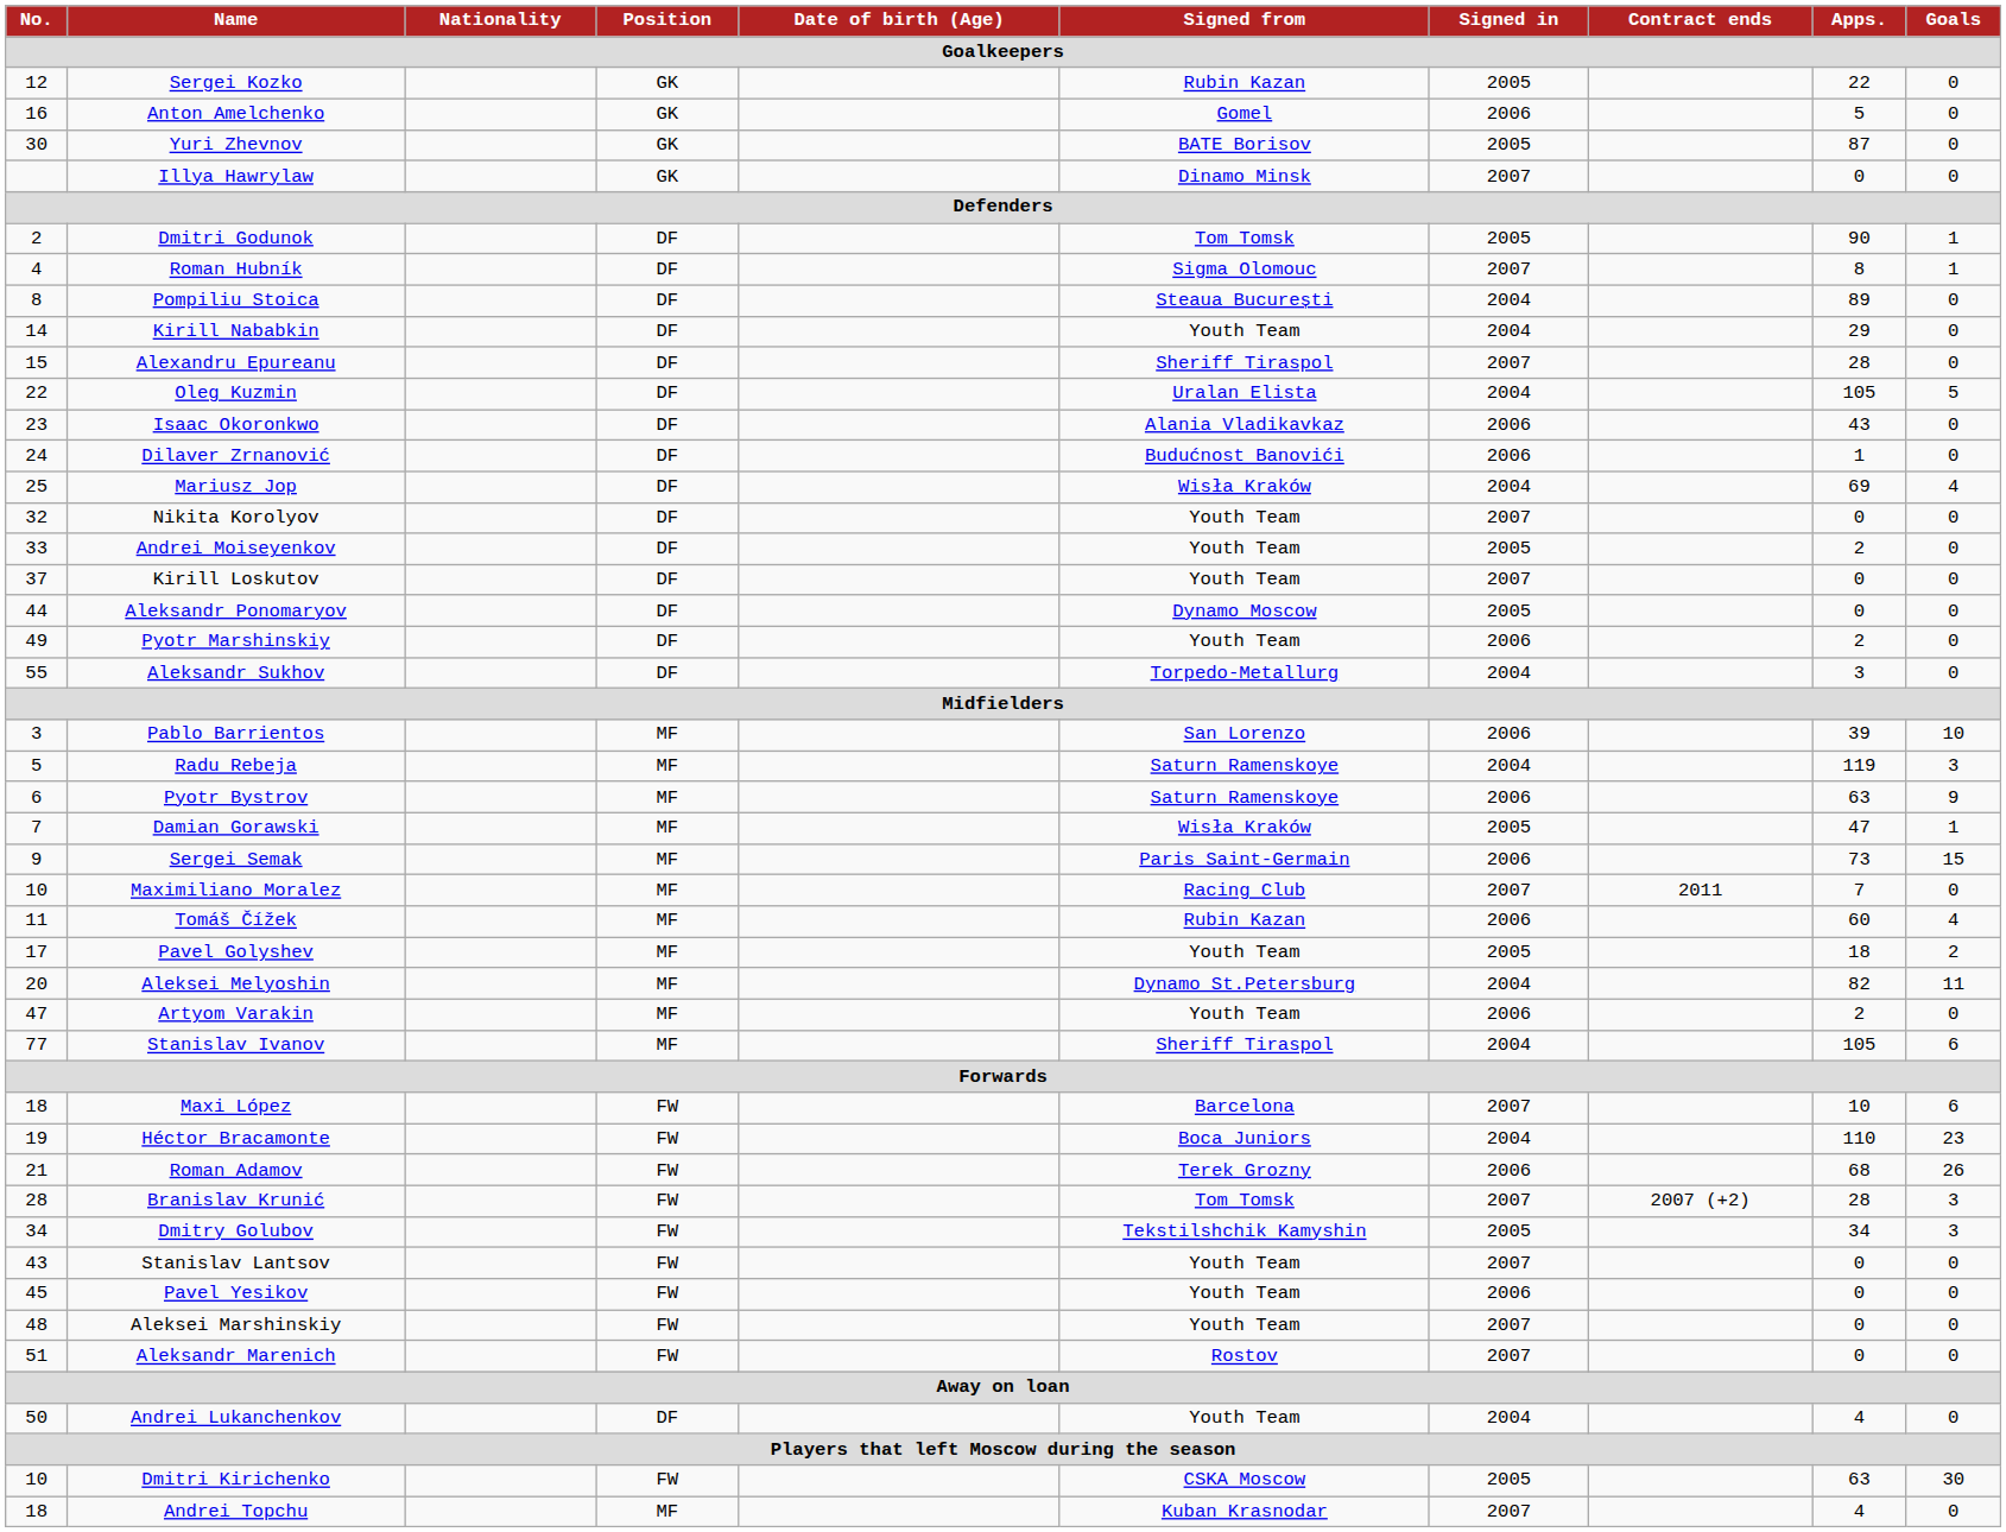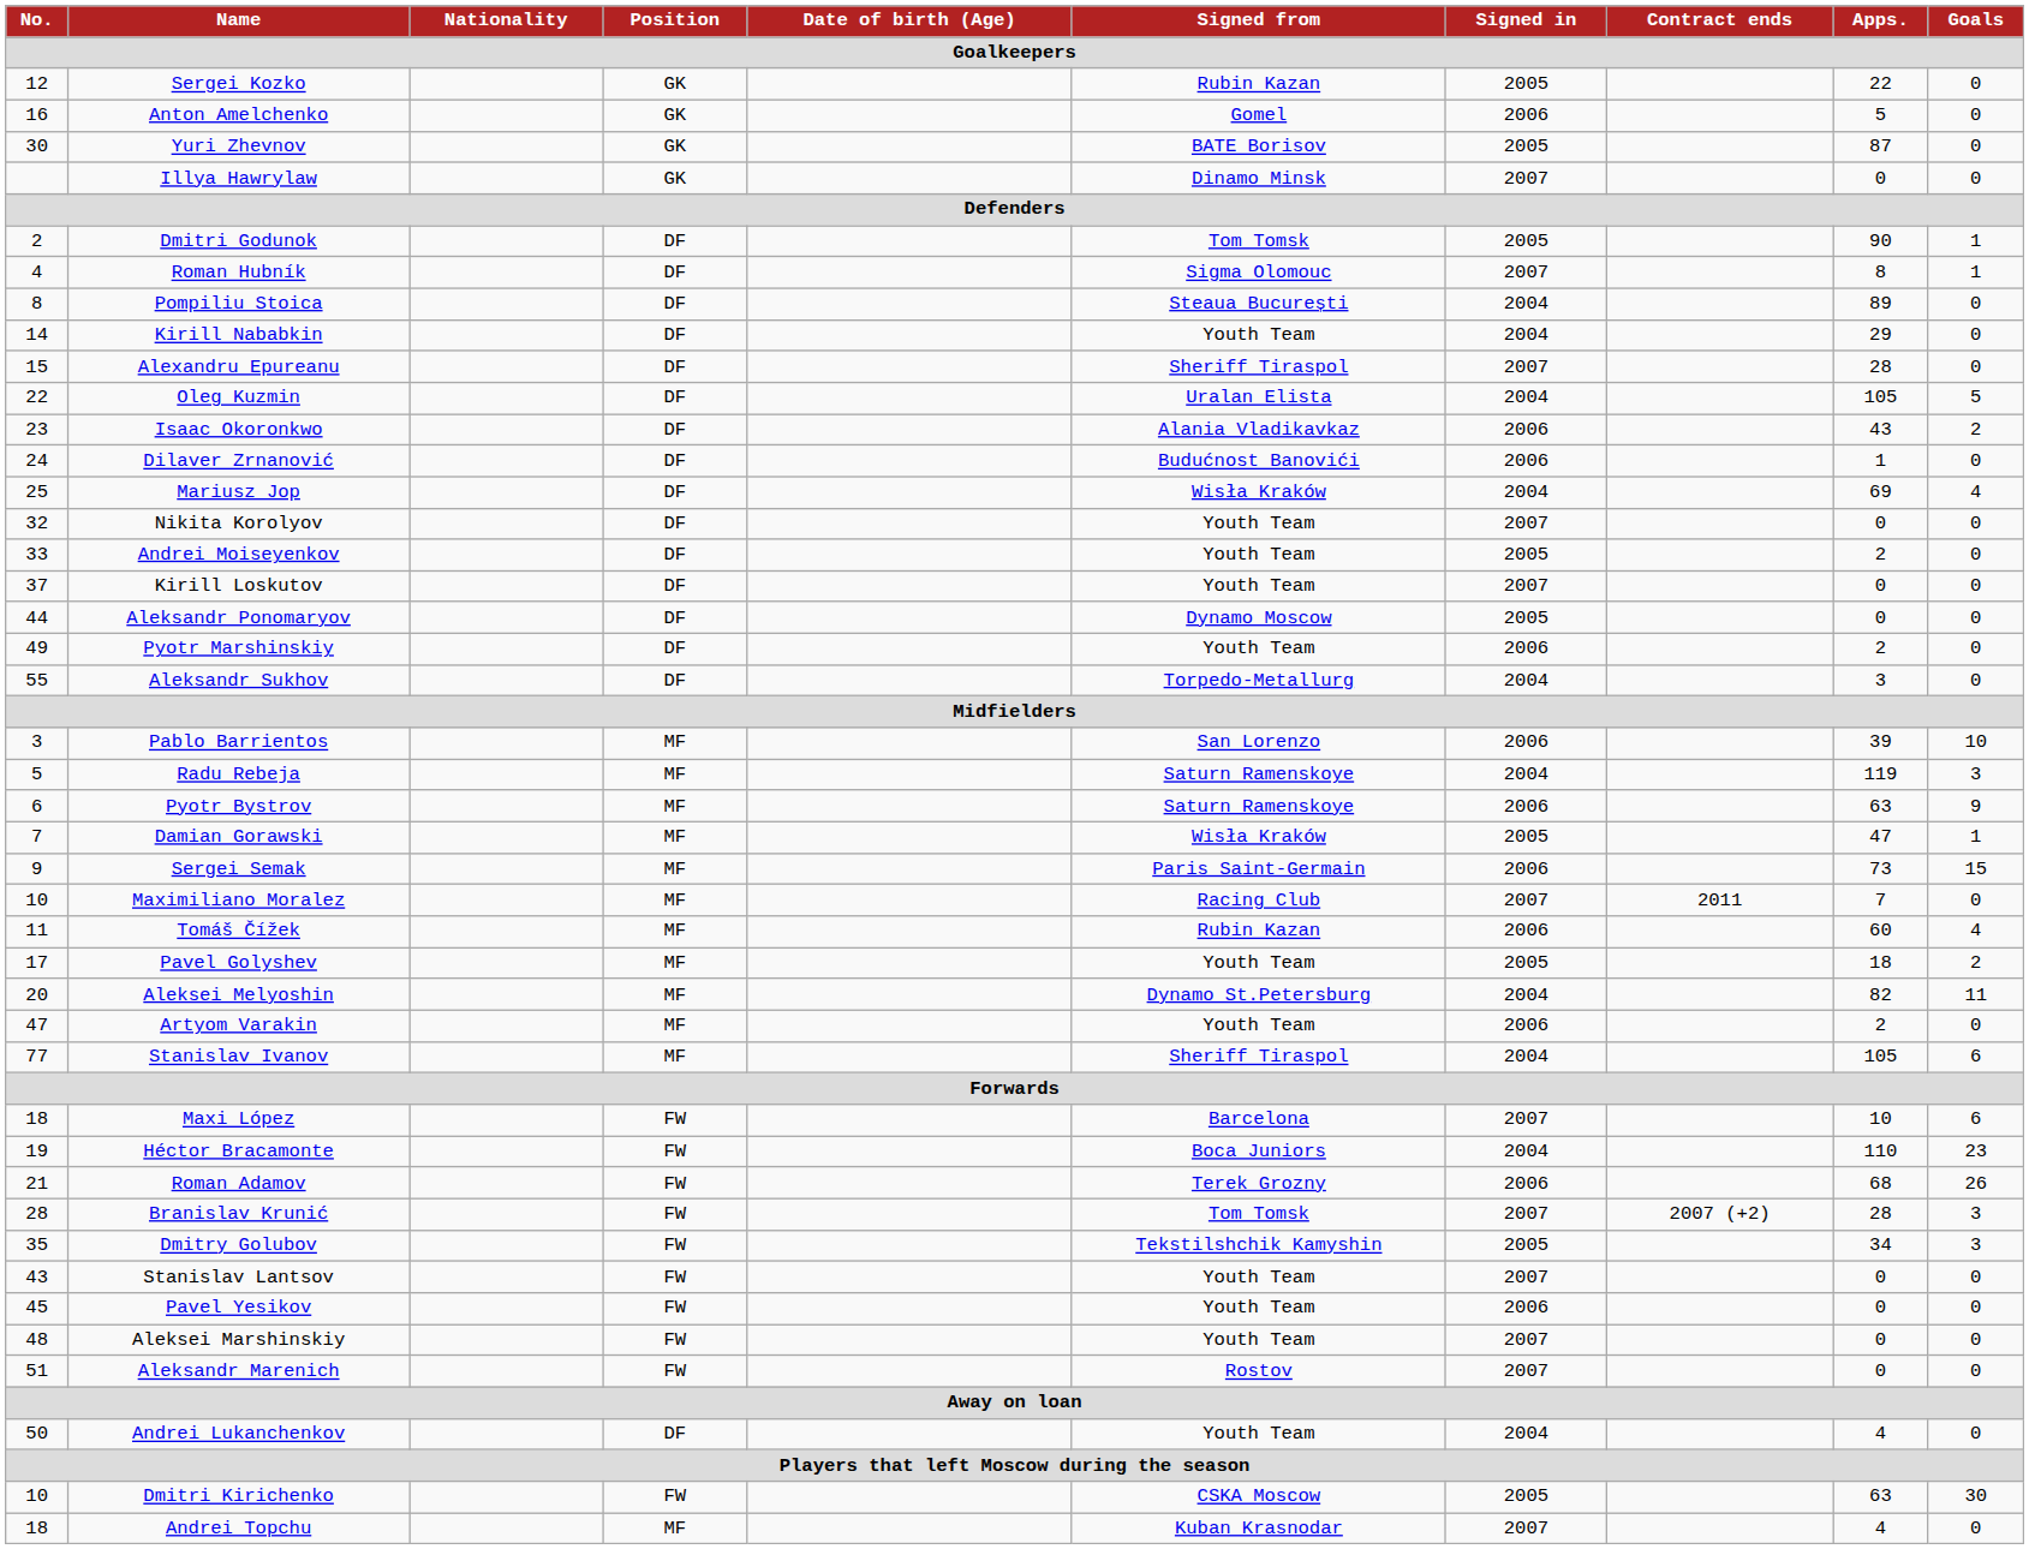 <table class="wikitable"  style="text-align:center; font-size:90%; width:100%;">
 <tr>
 <th style="background:#B22222; color:white; text-align:center;">No.</th>
 <th style="background:#B22222; color:white; text-align:center;">Name</th>
 <th style="background:#B22222; color:white; text-align:center;">Nationality</th>
 <th style="background:#B22222; color:white; text-align:center;">Position</th>
 <th style="background:#B22222; color:white; text-align:center;">Date of birth (Age)</th>
 <th style="background:#B22222; color:white; text-align:center;">Signed from</th>
 <th style="background:#B22222; color:white; text-align:center;">Signed in</th>
 <th style="background:#B22222; color:white; text-align:center;">Contract ends</th>
 <th style="background:#B22222; color:white; text-align:center;">Apps.</th>
 <th style="background:#B22222; color:white; text-align:center;">Goals</th>
 </tr>
 <tr>
 <th colspan="11"  style="background:#dcdcdc; text-align:center;">Goalkeepers</th>
 </tr>
 <tr>
 <td>12</td>
 <td><a href='#'>Sergei Kozko</a></td>
 <td></td>
 <td>GK</td>
 <td></td>
 <td><a href='#'>Rubin Kazan</a></td>
 <td>2005</td>
 <td></td>
 <td>22</td>
 <td>0</td>
 </tr>
 <tr>
 <td>16</td>
 <td><a href='#'>Anton Amelchenko</a></td>
 <td></td>
 <td>GK</td>
 <td></td>
 <td><a href='#'>Gomel</a></td>
 <td>2006</td>
 <td></td>
 <td>5</td>
 <td>0</td>
 </tr>
 <tr>
 <td>30</td>
 <td><a href='#'>Yuri Zhevnov</a></td>
 <td></td>
 <td>GK</td>
 <td></td>
 <td><a href='#'>BATE Borisov</a></td>
 <td>2005</td>
 <td></td>
 <td>87</td>
 <td>0</td>
 </tr>
 <tr>
 <td></td>
 <td><a href='#'>Illya Hawrylaw</a></td>
 <td></td>
 <td>GK</td>
 <td></td>
 <td><a href='#'>Dinamo Minsk</a></td>
 <td>2007</td>
 <td></td>
 <td>0</td>
 <td>0</td>
 </tr>
 <tr>
 <th colspan="11"  style="background:#dcdcdc; text-align:center;">Defenders</th>
 </tr>
 <tr>
 <td>2</td>
 <td><a href='#'>Dmitri Godunok</a></td>
 <td></td>
 <td>DF</td>
 <td></td>
 <td><a href='#'>Tom Tomsk</a></td>
 <td>2005</td>
 <td></td>
 <td>90</td>
 <td>1</td>
 </tr>
 <tr>
 <td>4</td>
 <td><a href='#'>Roman Hubník</a></td>
 <td></td>
 <td>DF</td>
 <td></td>
 <td><a href='#'>Sigma Olomouc</a></td>
 <td>2007</td>
 <td></td>
 <td>8</td>
 <td>1</td>
 </tr>
 <tr>
 <td>8</td>
 <td><a href='#'>Pompiliu Stoica</a></td>
 <td></td>
 <td>DF</td>
 <td></td>
 <td><a href='#'>Steaua București</a></td>
 <td>2004</td>
 <td></td>
 <td>89</td>
 <td>0</td>
 </tr>
 <tr>
 <td>14</td>
 <td><a href='#'>Kirill Nababkin</a></td>
 <td></td>
 <td>DF</td>
 <td></td>
 <td>Youth Team</td>
 <td>2004</td>
 <td></td>
 <td>29</td>
 <td>0</td>
 </tr>
 <tr>
 <td>15</td>
 <td><a href='#'>Alexandru Epureanu</a></td>
 <td></td>
 <td>DF</td>
 <td></td>
 <td><a href='#'>Sheriff Tiraspol</a></td>
 <td>2007</td>
 <td></td>
 <td>28</td>
 <td>0</td>
 </tr>
 <tr>
 <td>22</td>
 <td><a href='#'>Oleg Kuzmin</a></td>
 <td></td>
 <td>DF</td>
 <td></td>
 <td><a href='#'>Uralan Elista</a></td>
 <td>2004</td>
 <td></td>
 <td>105</td>
 <td>5</td>
 </tr>
 <tr>
 <td>23</td>
 <td><a href='#'>Isaac Okoronkwo</a></td>
 <td></td>
 <td>DF</td>
 <td></td>
 <td><a href='#'>Alania Vladikavkaz</a></td>
 <td>2006</td>
 <td></td>
 <td>43</td>
-<td>0</td>
+<td>2</td>
 </tr>
 <tr>
 <td>24</td>
 <td><a href='#'>Dilaver Zrnanović</a></td>
 <td></td>
 <td>DF</td>
 <td></td>
 <td><a href='#'>Budućnost Banovići</a></td>
 <td>2006</td>
 <td></td>
 <td>1</td>
 <td>0</td>
 </tr>
 <tr>
 <td>25</td>
 <td><a href='#'>Mariusz Jop</a></td>
 <td></td>
 <td>DF</td>
 <td></td>
 <td><a href='#'>Wisła Kraków</a></td>
 <td>2004</td>
 <td></td>
 <td>69</td>
 <td>4</td>
 </tr>
 <tr>
 <td>32</td>
 <td>Nikita Korolyov</td>
 <td></td>
 <td>DF</td>
 <td></td>
 <td>Youth Team</td>
 <td>2007</td>
 <td></td>
 <td>0</td>
 <td>0</td>
 </tr>
 <tr>
 <td>33</td>
 <td><a href='#'>Andrei Moiseyenkov</a></td>
 <td></td>
 <td>DF</td>
 <td></td>
 <td>Youth Team</td>
 <td>2005</td>
 <td></td>
 <td>2</td>
 <td>0</td>
 </tr>
 <tr>
 <td>37</td>
 <td>Kirill Loskutov</td>
 <td></td>
 <td>DF</td>
 <td></td>
 <td>Youth Team</td>
 <td>2007</td>
 <td></td>
 <td>0</td>
 <td>0</td>
 </tr>
 <tr>
 <td>44</td>
 <td><a href='#'>Aleksandr Ponomaryov</a></td>
 <td></td>
 <td>DF</td>
 <td></td>
 <td><a href='#'>Dynamo Moscow</a></td>
 <td>2005</td>
 <td></td>
 <td>0</td>
 <td>0</td>
 </tr>
 <tr>
 <td>49</td>
 <td><a href='#'>Pyotr Marshinskiy</a></td>
 <td></td>
 <td>DF</td>
 <td></td>
 <td>Youth Team</td>
 <td>2006</td>
 <td></td>
 <td>2</td>
 <td>0</td>
 </tr>
 <tr>
 <td>55</td>
 <td><a href='#'>Aleksandr Sukhov</a></td>
 <td></td>
 <td>DF</td>
 <td></td>
 <td><a href='#'>Torpedo-Metallurg</a></td>
 <td>2004</td>
 <td></td>
 <td>3</td>
 <td>0</td>
 </tr>
 <tr>
 <th colspan="11"  style="background:#dcdcdc; text-align:center;">Midfielders</th>
 </tr>
 <tr>
 <td>3</td>
 <td><a href='#'>Pablo Barrientos</a></td>
 <td></td>
 <td>MF</td>
 <td></td>
 <td><a href='#'>San Lorenzo</a></td>
 <td>2006</td>
 <td></td>
 <td>39</td>
 <td>10</td>
 </tr>
 <tr>
 <td>5</td>
 <td><a href='#'>Radu Rebeja</a></td>
 <td></td>
 <td>MF</td>
 <td></td>
 <td><a href='#'>Saturn Ramenskoye</a></td>
 <td>2004</td>
 <td></td>
 <td>119</td>
 <td>3</td>
 </tr>
 <tr>
 <td>6</td>
 <td><a href='#'>Pyotr Bystrov</a></td>
 <td></td>
 <td>MF</td>
 <td></td>
 <td><a href='#'>Saturn Ramenskoye</a></td>
 <td>2006</td>
 <td></td>
 <td>63</td>
 <td>9</td>
 </tr>
 <tr>
 <td>7</td>
 <td><a href='#'>Damian Gorawski</a></td>
 <td></td>
 <td>MF</td>
 <td></td>
 <td><a href='#'>Wisła Kraków</a></td>
 <td>2005</td>
 <td></td>
 <td>47</td>
 <td>1</td>
 </tr>
 <tr>
 <td>9</td>
 <td><a href='#'>Sergei Semak</a></td>
 <td></td>
 <td>MF</td>
 <td></td>
 <td><a href='#'>Paris Saint-Germain</a></td>
 <td>2006</td>
 <td></td>
 <td>73</td>
 <td>15</td>
 </tr>
 <tr>
 <td>10</td>
 <td><a href='#'>Maximiliano Moralez</a></td>
 <td></td>
 <td>MF</td>
 <td></td>
 <td><a href='#'>Racing Club</a></td>
 <td>2007</td>
 <td>2011</td>
 <td>7</td>
 <td>0</td>
 </tr>
 <tr>
 <td>11</td>
 <td><a href='#'>Tomáš Čížek</a></td>
 <td></td>
 <td>MF</td>
 <td></td>
 <td><a href='#'>Rubin Kazan</a></td>
 <td>2006</td>
 <td></td>
 <td>60</td>
 <td>4</td>
 </tr>
 <tr>
 <td>17</td>
 <td><a href='#'>Pavel Golyshev</a></td>
 <td></td>
 <td>MF</td>
 <td></td>
 <td>Youth Team</td>
 <td>2005</td>
 <td></td>
 <td>18</td>
 <td>2</td>
 </tr>
 <tr>
 <td>20</td>
 <td><a href='#'>Aleksei Melyoshin</a></td>
 <td></td>
 <td>MF</td>
 <td></td>
 <td><a href='#'>Dynamo St.Petersburg</a></td>
 <td>2004</td>
 <td></td>
 <td>82</td>
 <td>11</td>
 </tr>
 <tr>
 <td>47</td>
 <td><a href='#'>Artyom Varakin</a></td>
 <td></td>
 <td>MF</td>
 <td></td>
 <td>Youth Team</td>
 <td>2006</td>
 <td></td>
 <td>2</td>
 <td>0</td>
 </tr>
 <tr>
 <td>77</td>
 <td><a href='#'>Stanislav Ivanov</a></td>
 <td></td>
 <td>MF</td>
 <td></td>
 <td><a href='#'>Sheriff Tiraspol</a></td>
 <td>2004</td>
 <td></td>
 <td>105</td>
 <td>6</td>
 </tr>
 <tr>
 <th colspan="11"  style="background:#dcdcdc; text-align:center;">Forwards</th>
 </tr>
 <tr>
 <td>18</td>
 <td><a href='#'>Maxi López</a></td>
 <td></td>
 <td>FW</td>
 <td></td>
 <td><a href='#'>Barcelona</a></td>
 <td>2007</td>
 <td></td>
 <td>10</td>
 <td>6</td>
 </tr>
 <tr>
 <td>19</td>
 <td><a href='#'>Héctor Bracamonte</a></td>
 <td></td>
 <td>FW</td>
 <td></td>
 <td><a href='#'>Boca Juniors</a></td>
 <td>2004</td>
 <td></td>
 <td>110</td>
 <td>23</td>
 </tr>
 <tr>
 <td>21</td>
 <td><a href='#'>Roman Adamov</a></td>
 <td></td>
 <td>FW</td>
 <td></td>
 <td><a href='#'>Terek Grozny</a></td>
 <td>2006</td>
 <td></td>
 <td>68</td>
 <td>26</td>
 </tr>
 <tr>
 <td>28</td>
 <td><a href='#'>Branislav Krunić</a></td>
 <td></td>
 <td>FW</td>
 <td></td>
 <td><a href='#'>Tom Tomsk</a></td>
 <td>2007</td>
 <td>2007 (+2) </td>
 <td>28</td>
 <td>3</td>
 </tr>
 <tr>
-<td>34</td>
+<td>35</td>
 <td><a href='#'>Dmitry Golubov</a></td>
 <td></td>
 <td>FW</td>
 <td></td>
 <td><a href='#'>Tekstilshchik Kamyshin</a></td>
 <td>2005</td>
 <td></td>
 <td>34</td>
 <td>3</td>
 </tr>
 <tr>
 <td>43</td>
 <td>Stanislav Lantsov</td>
 <td></td>
 <td>FW</td>
 <td></td>
 <td>Youth Team</td>
 <td>2007</td>
 <td></td>
 <td>0</td>
 <td>0</td>
 </tr>
 <tr>
 <td>45</td>
 <td><a href='#'>Pavel Yesikov</a></td>
 <td></td>
 <td>FW</td>
 <td></td>
 <td>Youth Team</td>
 <td>2006</td>
 <td></td>
 <td>0</td>
 <td>0</td>
 </tr>
 <tr>
 <td>48</td>
 <td>Aleksei Marshinskiy</td>
 <td></td>
 <td>FW</td>
 <td></td>
 <td>Youth Team</td>
 <td>2007</td>
 <td></td>
 <td>0</td>
 <td>0</td>
 </tr>
 <tr>
 <td>51</td>
 <td><a href='#'>Aleksandr Marenich</a></td>
 <td></td>
 <td>FW</td>
 <td></td>
 <td><a href='#'>Rostov</a></td>
 <td>2007</td>
 <td></td>
 <td>0</td>
 <td>0</td>
 </tr>
 <tr>
 <th colspan="11"  style="background:#dcdcdc; text-align:center;">Away on loan</th>
 </tr>
 <tr>
 <td>50</td>
 <td><a href='#'>Andrei Lukanchenkov</a></td>
 <td></td>
 <td>DF</td>
 <td></td>
 <td>Youth Team</td>
 <td>2004</td>
 <td></td>
 <td>4</td>
 <td>0</td>
 </tr>
 <tr>
 <th colspan="11"  style="background:#dcdcdc; text-align:center;">Players that left Moscow during the season</th>
 </tr>
 <tr>
 <td>10</td>
 <td><a href='#'>Dmitri Kirichenko</a></td>
 <td></td>
 <td>FW</td>
 <td></td>
 <td><a href='#'>CSKA Moscow</a></td>
 <td>2005</td>
 <td></td>
 <td>63</td>
 <td>30</td>
 </tr>
 <tr>
 <td>18</td>
 <td><a href='#'>Andrei Topchu</a></td>
 <td></td>
 <td>MF</td>
 <td></td>
 <td><a href='#'>Kuban Krasnodar</a></td>
 <td>2007</td>
 <td></td>
 <td>4</td>
 <td>0</td>
 </tr>
 </table>
